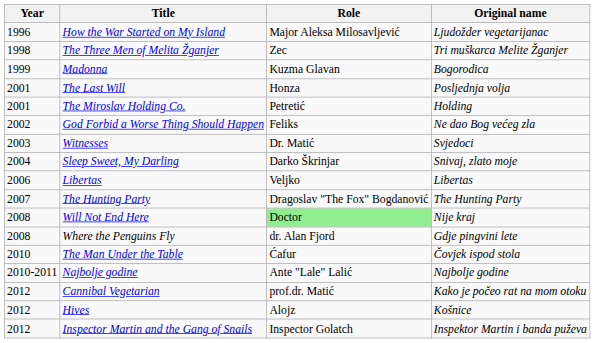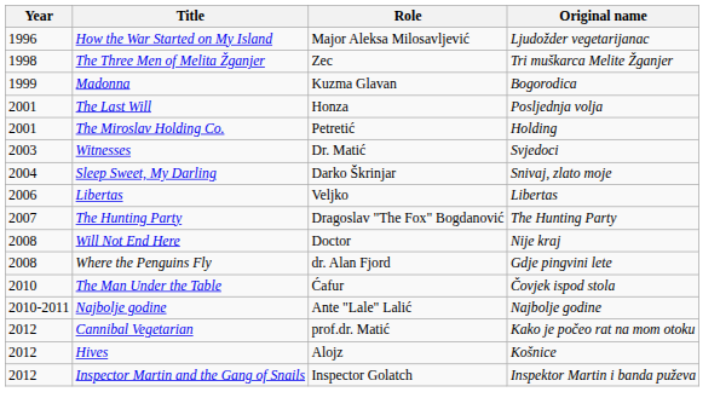 <table class="wikitable sortable">
 <tr>
 <th>Year</th>
 <th>Title</th>
 <th>Role</th>
 <th class="unsortable">Original name</th>
 </tr>
 <tr>
 <td>1996</td>
 <td><em><a href='#'>How the War Started on My Island</a></em></td>
 <td>Major Aleksa Milosavljević</td>
 <td><em>Ljudožder vegetarijanac</em></td>
 </tr>
 <tr>
 <td>1998</td>
 <td><em><a href='#'>The Three Men of Melita Žganjer</a></em></td>
 <td>Zec</td>
 <td><em>Tri muškarca Melite Žganjer</em></td>
 </tr>
 <tr>
 <td>1999</td>
 <td><em><a href='#'>Madonna</a></em></td>
 <td>Kuzma Glavan</td>
 <td><em>Bogorodica</em></td>
 </tr>
 <tr>
 <td>2001</td>
 <td><em><a href='#'>The Last Will</a></em></td>
 <td>Honza</td>
 <td><em>Posljednja volja</em></td>
 </tr>
 <tr>
 <td>2001</td>
 <td><em><a href='#'>The Miroslav Holding Co.</a></em></td>
 <td>Petretić</td>
 <td><em>Holding</em></td>
 </tr>
 <tr>
-<td>2002</td>
-<td><em><a href='#'>God Forbid a Worse Thing Should Happen</a></em></td>
-<td>Feliks</td>
-<td><em>Ne dao Bog većeg zla</em></td>
-</tr>
-<tr>
 <td>2003</td>
 <td><em><a href='#'>Witnesses</a></em></td>
 <td>Dr. Matić</td>
 <td><em>Svjedoci</em></td>
 </tr>
 <tr>
 <td>2004</td>
 <td><em><a href='#'>Sleep Sweet, My Darling</a></em></td>
 <td>Darko Škrinjar</td>
 <td><em>Snivaj, zlato moje</em></td>
 </tr>
 <tr>
 <td>2006</td>
 <td><em><a href='#'>Libertas</a></em></td>
 <td>Veljko</td>
 <td><em>Libertas</em></td>
 </tr>
 <tr>
 <td>2007</td>
 <td><em><a href='#'>The Hunting Party</a></em></td>
 <td>Dragoslav "The Fox" Bogdanović</td>
 <td><em>The Hunting Party</em></td>
 </tr>
 <tr>
 <td>2008</td>
 <td><em><a href='#'>Will Not End Here</a></em></td>
-<td style="background: lightgreen;">Doctor</td>
+<td>Doctor</td>
 <td><em>Nije kraj</em></td>
 </tr>
 <tr>
 <td>2008</td>
 <td><em>Where the Penguins Fly</em></td>
 <td>dr. Alan Fjord</td>
 <td><em>Gdje pingvini lete</em></td>
 </tr>
 <tr>
 <td>2010</td>
 <td><em><a href='#'>The Man Under the Table</a></em></td>
 <td>Ćafur</td>
 <td><em>Čovjek ispod stola</em></td>
 </tr>
 <tr>
 <td>2010-2011</td>
 <td><em><a href='#'>Najbolje godine</a></em></td>
 <td>Ante "Lale" Lalić</td>
 <td><em>Najbolje godine</em></td>
 </tr>
 <tr>
 <td>2012</td>
 <td><em><a href='#'>Cannibal Vegetarian</a></em></td>
 <td>prof.dr. Matić</td>
 <td><em>Kako je počeo rat na mom otoku</em></td>
 </tr>
 <tr>
 <td>2012</td>
 <td><em><a href='#'>Hives</a></em></td>
 <td>Alojz</td>
 <td><em>Košnice</em></td>
 </tr>
 <tr>
 <td>2012</td>
 <td><em><a href='#'>Inspector Martin and the Gang of Snails</a></em></td>
 <td>Inspector Golatch</td>
 <td><em>Inspektor Martin i banda puževa</em></td>
 </tr>
 </table>
